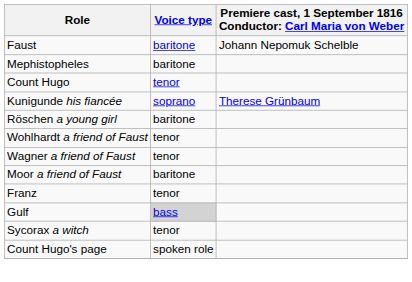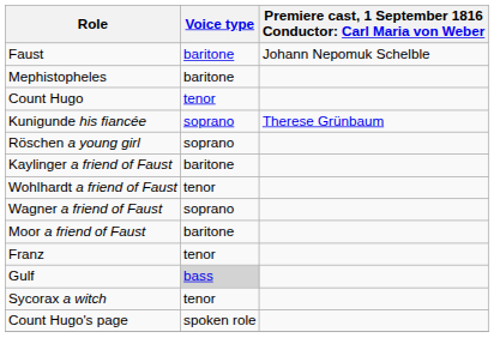 <table class="wikitable">
 <tr>
 <th>Role</th>
 <th><a href='#'>Voice type</a></th>
 <th>Premiere cast, 1 September 1816<br>Conductor: <a href='#'>Carl Maria von Weber</a></th>
 </tr>
 <tr>
 <td>Faust</td>
 <td><a href='#'>baritone</a></td>
 <td>Johann Nepomuk Schelble</td>
 </tr>
 <tr>
 <td>Mephistopheles</td>
 <td>baritone</td>
 <td></td>
 </tr>
 <tr>
 <td>Count Hugo</td>
 <td><a href='#'>tenor</a></td>
 <td></td>
 </tr>
 <tr>
 <td>Kunigunde <em>his fiancée</em></td>
 <td><a href='#'>soprano</a></td>
 <td><a href='#'>Therese Grünbaum</a></td>
 </tr>
 <tr>
 <td>Röschen <em>a young girl</em></td>
+<td>soprano</td>
+<td></td>
+</tr>
+<tr>
+<td>Kaylinger <em>a friend of Faust</em></td>
 <td>baritone</td>
 <td></td>
 </tr>
 <tr>
 <td>Wohlhardt <em>a friend of Faust</em></td>
 <td>tenor</td>
 <td></td>
 </tr>
 <tr>
 <td>Wagner <em>a friend of Faust</em></td>
-<td>tenor</td>
+<td>soprano</td>
 <td></td>
 </tr>
 <tr>
 <td>Moor <em>a friend of Faust</em></td>
 <td>baritone</td>
 <td></td>
 </tr>
 <tr>
 <td>Franz</td>
 <td>tenor</td>
 <td></td>
 </tr>
 <tr>
 <td>Gulf</td>
 <td style="background: lightgrey;"><a href='#'>bass</a></td>
 <td></td>
 </tr>
 <tr>
 <td>Sycorax <em>a witch</em></td>
 <td>tenor</td>
 <td></td>
 </tr>
 <tr>
 <td>Count Hugo's page</td>
 <td>spoken role</td>
 <td></td>
 </tr>
 <tr>
 </tr>
 </table>
